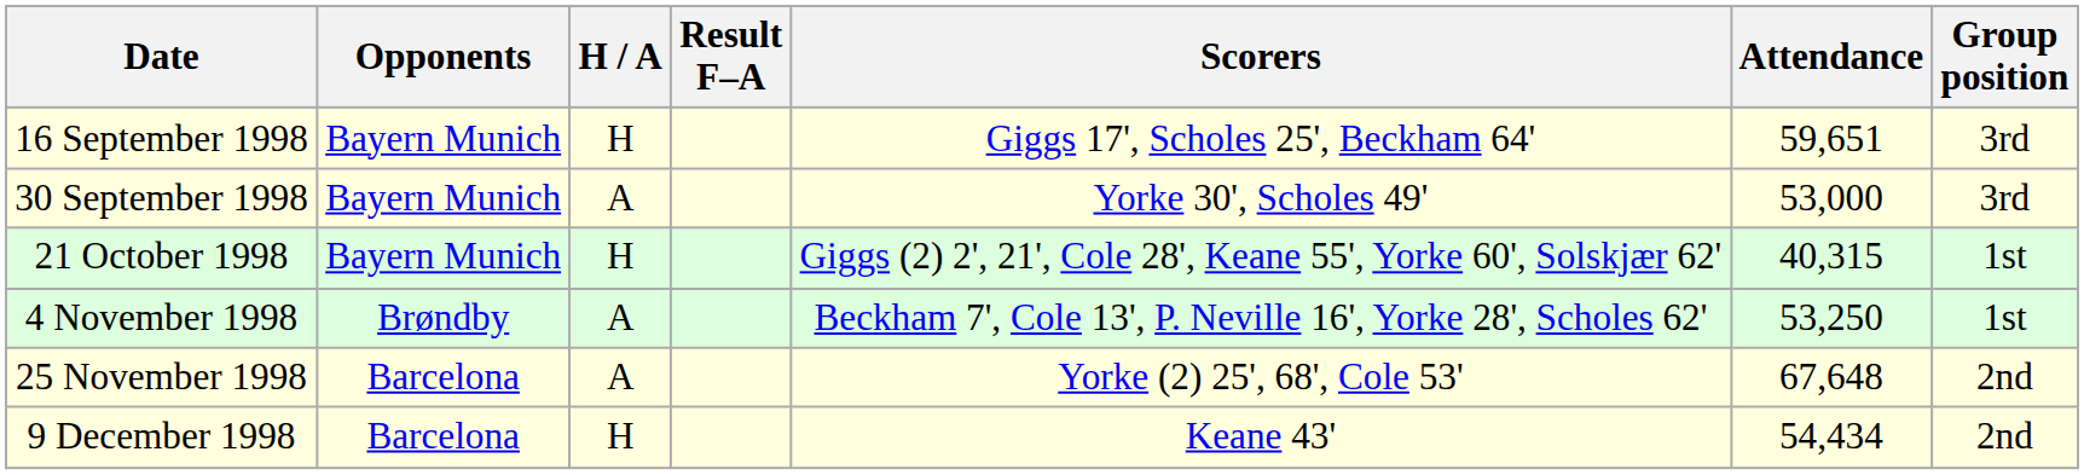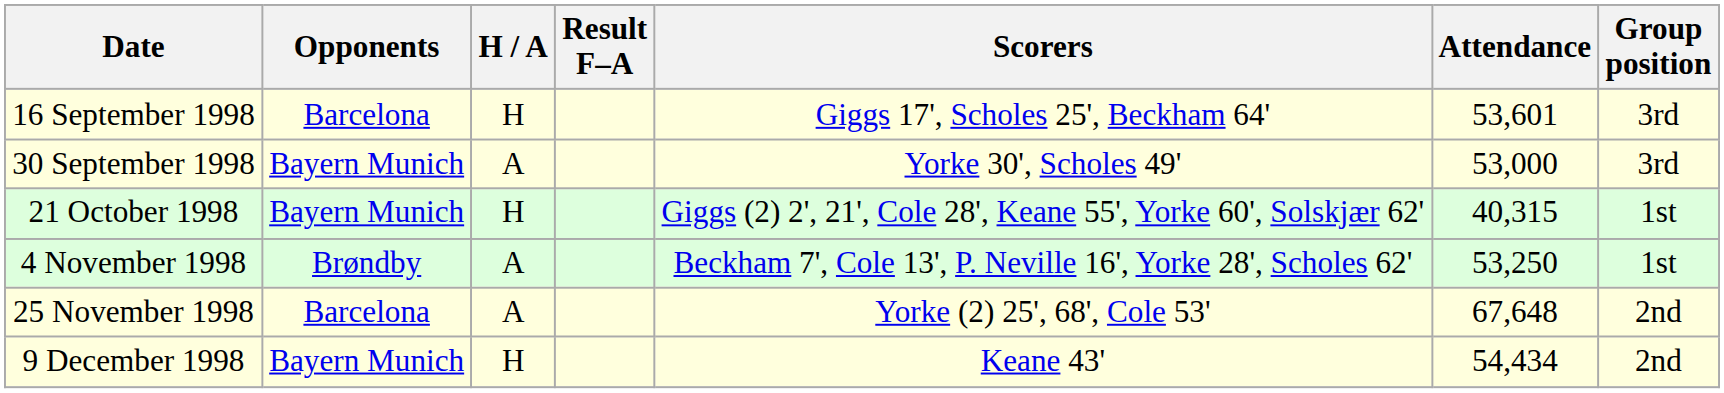 <table class="wikitable" style="text-align:center">
 <tr>
 <th>Date</th>
 <th>Opponents</th>
 <th>H / A</th>
 <th>Result<br>F–A</th>
 <th>Scorers</th>
 <th>Attendance</th>
 <th>Group<br>position</th>
 </tr>
 <tr style="background:#ffd;">
 <td>16 September 1998</td>
-<td><a href='#'>Bayern Munich</a></td>
+<td><a href='#'>Barcelona</a></td>
 <td>H</td>
 <td></td>
 <td><a href='#'>Giggs</a> 17', <a href='#'>Scholes</a> 25', <a href='#'>Beckham</a> 64'</td>
-<td>59,651</td>
+<td>53,601</td>
 <td>3rd</td>
 </tr>
 <tr style="background:#ffd;">
 <td>30 September 1998</td>
 <td><a href='#'>Bayern Munich</a></td>
 <td>A</td>
 <td></td>
 <td><a href='#'>Yorke</a> 30', <a href='#'>Scholes</a> 49'</td>
 <td>53,000</td>
 <td>3rd</td>
 </tr>
 <tr style="background:#dfd;">
 <td>21 October 1998</td>
 <td><a href='#'>Bayern Munich</a></td>
 <td>H</td>
 <td></td>
 <td><a href='#'>Giggs</a> (2) 2', 21', <a href='#'>Cole</a> 28', <a href='#'>Keane</a> 55', <a href='#'>Yorke</a> 60', <a href='#'>Solskjær</a> 62'</td>
 <td>40,315</td>
 <td>1st</td>
 </tr>
 <tr style="background:#dfd;">
 <td>4 November 1998</td>
 <td><a href='#'>Brøndby</a></td>
 <td>A</td>
 <td></td>
 <td><a href='#'>Beckham</a> 7', <a href='#'>Cole</a> 13', <a href='#'>P. Neville</a> 16', <a href='#'>Yorke</a> 28', <a href='#'>Scholes</a> 62'</td>
 <td>53,250</td>
 <td>1st</td>
 </tr>
 <tr style="background:#ffd;">
 <td>25 November 1998</td>
 <td><a href='#'>Barcelona</a></td>
 <td>A</td>
 <td></td>
 <td><a href='#'>Yorke</a> (2) 25', 68', <a href='#'>Cole</a> 53'</td>
 <td>67,648</td>
 <td>2nd</td>
 </tr>
 <tr style="background:#ffd;">
 <td>9 December 1998</td>
-<td><a href='#'>Barcelona</a></td>
+<td><a href='#'>Bayern Munich</a></td>
 <td>H</td>
 <td></td>
 <td><a href='#'>Keane</a> 43'</td>
 <td>54,434</td>
 <td>2nd</td>
 </tr>
 </table>
